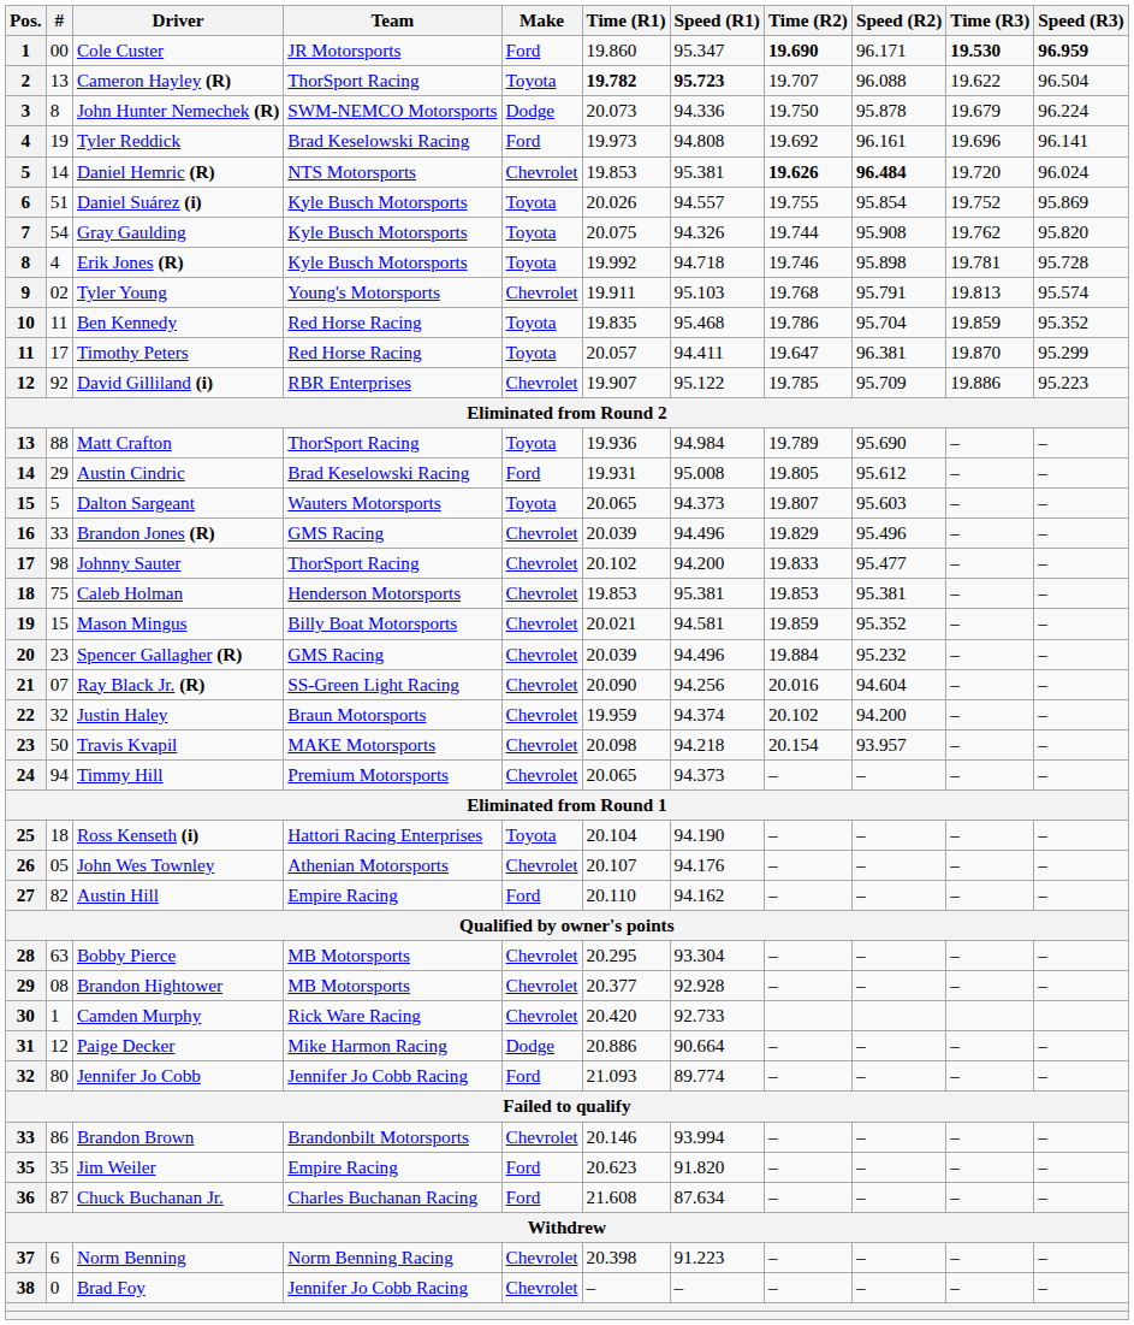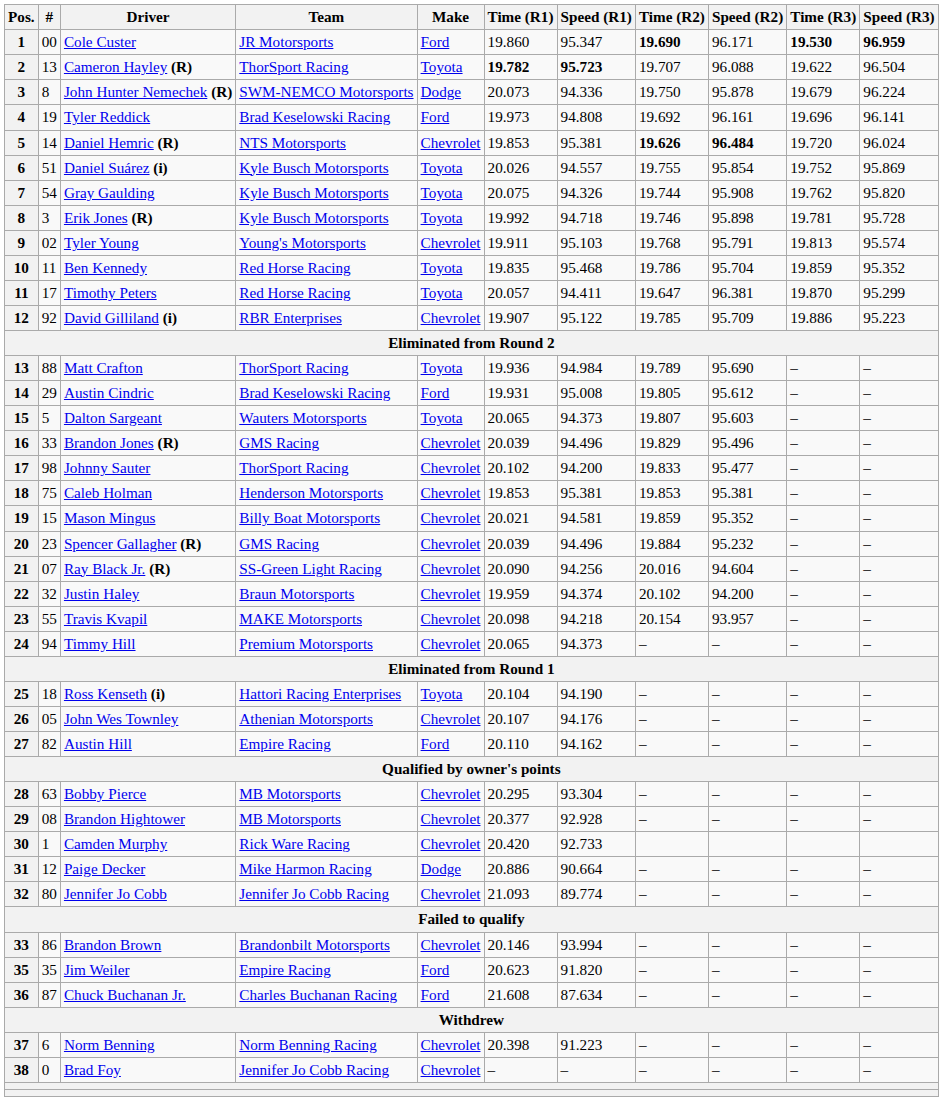 <table class="wikitable" style="font-size:95%">
 <tr>
 <th>Pos.</th>
 <th>#</th>
 <th>Driver</th>
 <th>Team</th>
 <th>Make</th>
 <th>Time (R1)</th>
 <th>Speed (R1)</th>
 <th>Time (R2)</th>
 <th>Speed (R2)</th>
 <th>Time (R3)</th>
 <th>Speed (R3)</th>
 </tr>
 <tr>
 <th>1</th>
 <td>00</td>
 <td><a href='#'>Cole Custer</a></td>
 <td><a href='#'>JR Motorsports</a></td>
 <td><a href='#'>Ford</a></td>
 <td>19.860</td>
 <td>95.347</td>
 <td><strong>19.690</strong></td>
 <td>96.171</td>
 <td><strong>19.530</strong></td>
 <td><strong>96.959</strong></td>
 </tr>
 <tr>
 <th>2</th>
 <td>13</td>
 <td><a href='#'>Cameron Hayley</a> <strong>(R)</strong></td>
 <td><a href='#'>ThorSport Racing</a></td>
 <td><a href='#'>Toyota</a></td>
 <td><strong>19.782</strong></td>
 <td><strong>95.723</strong></td>
 <td>19.707</td>
 <td>96.088</td>
 <td>19.622</td>
 <td>96.504</td>
 </tr>
 <tr>
 <th>3</th>
 <td>8</td>
 <td><a href='#'>John Hunter Nemechek</a> <strong>(R)</strong></td>
 <td><a href='#'>SWM-NEMCO Motorsports</a></td>
 <td><a href='#'>Dodge</a></td>
 <td>20.073</td>
 <td>94.336</td>
 <td>19.750</td>
 <td>95.878</td>
 <td>19.679</td>
 <td>96.224</td>
 </tr>
 <tr>
 <th>4</th>
 <td>19</td>
 <td><a href='#'>Tyler Reddick</a></td>
 <td><a href='#'>Brad Keselowski Racing</a></td>
 <td><a href='#'>Ford</a></td>
 <td>19.973</td>
 <td>94.808</td>
 <td>19.692</td>
 <td>96.161</td>
 <td>19.696</td>
 <td>96.141</td>
 </tr>
 <tr>
 <th>5</th>
 <td>14</td>
 <td><a href='#'>Daniel Hemric</a> <strong>(R)</strong></td>
 <td><a href='#'>NTS Motorsports</a></td>
 <td><a href='#'>Chevrolet</a></td>
 <td>19.853</td>
 <td>95.381</td>
 <td><strong>19.626</strong></td>
 <td><strong>96.484</strong></td>
 <td>19.720</td>
 <td>96.024</td>
 </tr>
 <tr>
 <th>6</th>
 <td>51</td>
 <td><a href='#'>Daniel Suárez</a> <strong>(i)</strong></td>
 <td><a href='#'>Kyle Busch Motorsports</a></td>
 <td><a href='#'>Toyota</a></td>
 <td>20.026</td>
 <td>94.557</td>
 <td>19.755</td>
 <td>95.854</td>
 <td>19.752</td>
 <td>95.869</td>
 </tr>
 <tr>
 <th>7</th>
 <td>54</td>
 <td><a href='#'>Gray Gaulding</a></td>
 <td><a href='#'>Kyle Busch Motorsports</a></td>
 <td><a href='#'>Toyota</a></td>
 <td>20.075</td>
 <td>94.326</td>
 <td>19.744</td>
 <td>95.908</td>
 <td>19.762</td>
 <td>95.820</td>
 </tr>
 <tr>
 <th>8</th>
-<td>4</td>
+<td>3</td>
 <td><a href='#'>Erik Jones</a> <strong>(R)</strong></td>
 <td><a href='#'>Kyle Busch Motorsports</a></td>
 <td><a href='#'>Toyota</a></td>
 <td>19.992</td>
 <td>94.718</td>
 <td>19.746</td>
 <td>95.898</td>
 <td>19.781</td>
 <td>95.728</td>
 </tr>
 <tr>
 <th>9</th>
 <td>02</td>
 <td><a href='#'>Tyler Young</a></td>
 <td><a href='#'>Young's Motorsports</a></td>
 <td><a href='#'>Chevrolet</a></td>
 <td>19.911</td>
 <td>95.103</td>
 <td>19.768</td>
 <td>95.791</td>
 <td>19.813</td>
 <td>95.574</td>
 </tr>
 <tr>
 <th>10</th>
 <td>11</td>
 <td><a href='#'>Ben Kennedy</a></td>
 <td><a href='#'>Red Horse Racing</a></td>
 <td><a href='#'>Toyota</a></td>
 <td>19.835</td>
 <td>95.468</td>
 <td>19.786</td>
 <td>95.704</td>
 <td>19.859</td>
 <td>95.352</td>
 </tr>
 <tr>
 <th>11</th>
 <td>17</td>
 <td><a href='#'>Timothy Peters</a></td>
 <td><a href='#'>Red Horse Racing</a></td>
 <td><a href='#'>Toyota</a></td>
 <td>20.057</td>
 <td>94.411</td>
 <td>19.647</td>
 <td>96.381</td>
 <td>19.870</td>
 <td>95.299</td>
 </tr>
 <tr>
 <th>12</th>
 <td>92</td>
 <td><a href='#'>David Gilliland</a> <strong>(i)</strong></td>
 <td><a href='#'>RBR Enterprises</a></td>
 <td><a href='#'>Chevrolet</a></td>
 <td>19.907</td>
 <td>95.122</td>
 <td>19.785</td>
 <td>95.709</td>
 <td>19.886</td>
 <td>95.223</td>
 </tr>
 <tr>
 <th colspan="11">Eliminated from Round 2</th>
 </tr>
 <tr>
 <th>13</th>
 <td>88</td>
 <td><a href='#'>Matt Crafton</a></td>
 <td><a href='#'>ThorSport Racing</a></td>
 <td><a href='#'>Toyota</a></td>
 <td>19.936</td>
 <td>94.984</td>
 <td>19.789</td>
 <td>95.690</td>
 <td>–</td>
 <td>–</td>
 </tr>
 <tr>
 <th>14</th>
 <td>29</td>
 <td><a href='#'>Austin Cindric</a></td>
 <td><a href='#'>Brad Keselowski Racing</a></td>
 <td><a href='#'>Ford</a></td>
 <td>19.931</td>
 <td>95.008</td>
 <td>19.805</td>
 <td>95.612</td>
 <td>–</td>
 <td>–</td>
 </tr>
 <tr>
 <th>15</th>
 <td>5</td>
 <td><a href='#'>Dalton Sargeant</a></td>
 <td><a href='#'>Wauters Motorsports</a></td>
 <td><a href='#'>Toyota</a></td>
 <td>20.065</td>
 <td>94.373</td>
 <td>19.807</td>
 <td>95.603</td>
 <td>–</td>
 <td>–</td>
 </tr>
 <tr>
 <th>16</th>
 <td>33</td>
 <td><a href='#'>Brandon Jones</a> <strong>(R)</strong></td>
 <td><a href='#'>GMS Racing</a></td>
 <td><a href='#'>Chevrolet</a></td>
 <td>20.039</td>
 <td>94.496</td>
 <td>19.829</td>
 <td>95.496</td>
 <td>–</td>
 <td>–</td>
 </tr>
 <tr>
 <th>17</th>
 <td>98</td>
 <td><a href='#'>Johnny Sauter</a></td>
 <td><a href='#'>ThorSport Racing</a></td>
 <td><a href='#'>Chevrolet</a></td>
 <td>20.102</td>
 <td>94.200</td>
 <td>19.833</td>
 <td>95.477</td>
 <td>–</td>
 <td>–</td>
 </tr>
 <tr>
 <th>18</th>
 <td>75</td>
 <td><a href='#'>Caleb Holman</a></td>
 <td><a href='#'>Henderson Motorsports</a></td>
 <td><a href='#'>Chevrolet</a></td>
 <td>19.853</td>
 <td>95.381</td>
 <td>19.853</td>
 <td>95.381</td>
 <td>–</td>
 <td>–</td>
 </tr>
 <tr>
 <th>19</th>
 <td>15</td>
 <td><a href='#'>Mason Mingus</a></td>
 <td><a href='#'>Billy Boat Motorsports</a></td>
 <td><a href='#'>Chevrolet</a></td>
 <td>20.021</td>
 <td>94.581</td>
 <td>19.859</td>
 <td>95.352</td>
 <td>–</td>
 <td>–</td>
 </tr>
 <tr>
 <th>20</th>
 <td>23</td>
 <td><a href='#'>Spencer Gallagher</a> <strong>(R)</strong></td>
 <td><a href='#'>GMS Racing</a></td>
 <td><a href='#'>Chevrolet</a></td>
 <td>20.039</td>
 <td>94.496</td>
 <td>19.884</td>
 <td>95.232</td>
 <td>–</td>
 <td>–</td>
 </tr>
 <tr>
 <th>21</th>
 <td>07</td>
 <td><a href='#'>Ray Black Jr.</a> <strong>(R)</strong></td>
 <td><a href='#'>SS-Green Light Racing</a></td>
 <td><a href='#'>Chevrolet</a></td>
 <td>20.090</td>
 <td>94.256</td>
 <td>20.016</td>
 <td>94.604</td>
 <td>–</td>
 <td>–</td>
 </tr>
 <tr>
 <th>22</th>
 <td>32</td>
 <td><a href='#'>Justin Haley</a></td>
 <td><a href='#'>Braun Motorsports</a></td>
 <td><a href='#'>Chevrolet</a></td>
 <td>19.959</td>
 <td>94.374</td>
 <td>20.102</td>
 <td>94.200</td>
 <td>–</td>
 <td>–</td>
 </tr>
 <tr>
 <th>23</th>
-<td>50</td>
+<td>55</td>
 <td><a href='#'>Travis Kvapil</a></td>
 <td><a href='#'>MAKE Motorsports</a></td>
 <td><a href='#'>Chevrolet</a></td>
 <td>20.098</td>
 <td>94.218</td>
 <td>20.154</td>
 <td>93.957</td>
 <td>–</td>
 <td>–</td>
 </tr>
 <tr>
 <th>24</th>
 <td>94</td>
 <td><a href='#'>Timmy Hill</a></td>
 <td><a href='#'>Premium Motorsports</a></td>
 <td><a href='#'>Chevrolet</a></td>
 <td>20.065</td>
 <td>94.373</td>
 <td>–</td>
 <td>–</td>
 <td>–</td>
 <td>–</td>
 </tr>
 <tr>
 <th colspan="11">Eliminated from Round 1</th>
 </tr>
 <tr>
 <th>25</th>
 <td>18</td>
 <td><a href='#'>Ross Kenseth</a> <strong>(i)</strong></td>
 <td><a href='#'>Hattori Racing Enterprises</a></td>
 <td><a href='#'>Toyota</a></td>
 <td>20.104</td>
 <td>94.190</td>
 <td>–</td>
 <td>–</td>
 <td>–</td>
 <td>–</td>
 </tr>
 <tr>
 <th>26</th>
 <td>05</td>
 <td><a href='#'>John Wes Townley</a></td>
 <td><a href='#'>Athenian Motorsports</a></td>
 <td><a href='#'>Chevrolet</a></td>
 <td>20.107</td>
 <td>94.176</td>
 <td>–</td>
 <td>–</td>
 <td>–</td>
 <td>–</td>
 </tr>
 <tr>
 <th>27</th>
 <td>82</td>
 <td><a href='#'>Austin Hill</a></td>
 <td><a href='#'>Empire Racing</a></td>
 <td><a href='#'>Ford</a></td>
 <td>20.110</td>
 <td>94.162</td>
 <td>–</td>
 <td>–</td>
 <td>–</td>
 <td>–</td>
 </tr>
 <tr>
 <th colspan="11">Qualified by owner's points</th>
 </tr>
 <tr>
 <th>28</th>
 <td>63</td>
 <td><a href='#'>Bobby Pierce</a></td>
 <td><a href='#'>MB Motorsports</a></td>
 <td><a href='#'>Chevrolet</a></td>
 <td>20.295</td>
 <td>93.304</td>
 <td>–</td>
 <td>–</td>
 <td>–</td>
 <td>–</td>
 </tr>
 <tr>
 <th>29</th>
 <td>08</td>
 <td><a href='#'>Brandon Hightower</a></td>
 <td><a href='#'>MB Motorsports</a></td>
 <td><a href='#'>Chevrolet</a></td>
 <td>20.377</td>
 <td>92.928</td>
 <td>–</td>
 <td>–</td>
 <td>–</td>
 <td>–</td>
 </tr>
 <tr>
 <th>30</th>
 <td>1</td>
 <td><a href='#'>Camden Murphy</a></td>
 <td><a href='#'>Rick Ware Racing</a></td>
 <td><a href='#'>Chevrolet</a></td>
 <td>20.420</td>
 <td>92.733</td>
 <td></td>
 <td></td>
 <td></td>
 <td></td>
 </tr>
 <tr>
 <th>31</th>
 <td>12</td>
 <td><a href='#'>Paige Decker</a></td>
 <td><a href='#'>Mike Harmon Racing</a></td>
 <td><a href='#'>Dodge</a></td>
 <td>20.886</td>
 <td>90.664</td>
 <td>–</td>
 <td>–</td>
 <td>–</td>
 <td>–</td>
 </tr>
 <tr>
 <th>32</th>
 <td>80</td>
 <td><a href='#'>Jennifer Jo Cobb</a></td>
 <td><a href='#'>Jennifer Jo Cobb Racing</a></td>
-<td><a href='#'>Ford</a></td>
+<td><a href='#'>Chevrolet</a></td>
 <td>21.093</td>
 <td>89.774</td>
 <td>–</td>
 <td>–</td>
 <td>–</td>
 <td>–</td>
 </tr>
 <tr>
 <th colspan="11">Failed to qualify</th>
 </tr>
 <tr>
 <th>33</th>
 <td>86</td>
 <td><a href='#'>Brandon Brown</a></td>
 <td><a href='#'>Brandonbilt Motorsports</a></td>
 <td><a href='#'>Chevrolet</a></td>
 <td>20.146</td>
 <td>93.994</td>
 <td>–</td>
 <td>–</td>
 <td>–</td>
 <td>–</td>
 </tr>
 <tr>
 <th>35</th>
 <td>35</td>
 <td><a href='#'>Jim Weiler</a></td>
 <td><a href='#'>Empire Racing</a></td>
 <td><a href='#'>Ford</a></td>
 <td>20.623</td>
 <td>91.820</td>
 <td>–</td>
 <td>–</td>
 <td>–</td>
 <td>–</td>
 </tr>
 <tr>
 <th>36</th>
 <td>87</td>
 <td><a href='#'>Chuck Buchanan Jr.</a></td>
 <td><a href='#'>Charles Buchanan Racing</a></td>
 <td><a href='#'>Ford</a></td>
 <td>21.608</td>
 <td>87.634</td>
 <td>–</td>
 <td>–</td>
 <td>–</td>
 <td>–</td>
 </tr>
 <tr>
 <th colspan="11">Withdrew</th>
 </tr>
 <tr>
 <th>37</th>
 <td>6</td>
 <td><a href='#'>Norm Benning</a></td>
 <td><a href='#'>Norm Benning Racing</a></td>
 <td><a href='#'>Chevrolet</a></td>
 <td>20.398</td>
 <td>91.223</td>
 <td>–</td>
 <td>–</td>
 <td>–</td>
 <td>–</td>
 </tr>
 <tr>
 <th>38</th>
 <td>0</td>
 <td><a href='#'>Brad Foy</a></td>
 <td><a href='#'>Jennifer Jo Cobb Racing</a></td>
 <td><a href='#'>Chevrolet</a></td>
 <td>–</td>
 <td>–</td>
 <td>–</td>
 <td>–</td>
 <td>–</td>
 <td>–</td>
 </tr>
 <tr>
 <th colspan="11"></th>
 </tr>
 <tr>
 <th colspan="11"></th>
 </tr>
 </table>
